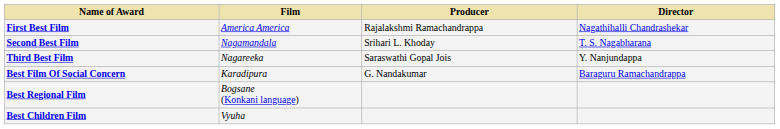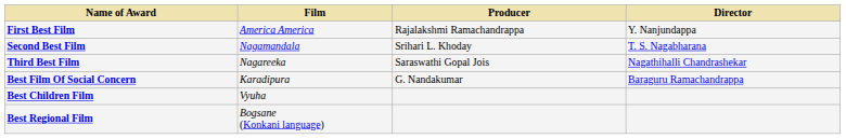 <table class="wikitable" style="width:100%;">
 <tr>
 <th style="background-color:#EFE4B0;">Name of Award</th>
 <th style="background-color:#EFE4B0;">Film</th>
 <th style="background-color:#EFE4B0;">Producer</th>
 <th style="background-color:#EFE4B0;">Director</th>
 </tr>
 <tr style="background-color:#F4F4F4">
 <td><strong><a href='#'>First Best Film</a></strong></td>
 <td><em><a href='#'>America America</a></em></td>
 <td>Rajalakshmi Ramachandrappa</td>
-<td><a href='#'>Nagathihalli Chandrashekar</a></td>
+<td>Y. Nanjundappa</td>
 </tr>
 <tr style="background-color:#F4F4F4">
 <td><strong><a href='#'>Second Best Film</a></strong></td>
 <td><em><a href='#'>Nagamandala</a></em></td>
 <td>Srihari L. Khoday</td>
 <td><a href='#'>T. S. Nagabharana</a></td>
 </tr>
 <tr style="background-color:#F4F4F4">
 <td><strong><a href='#'>Third Best Film</a></strong></td>
 <td><em>Nagareeka</em></td>
 <td>Saraswathi Gopal Jois</td>
-<td>Y. Nanjundappa</td>
+<td><a href='#'>Nagathihalli Chandrashekar</a></td>
 </tr>
 <tr style="background-color:#F4F4F4">
 <td><strong><a href='#'>Best Film Of Social Concern</a></strong></td>
 <td><em>Karadipura</em></td>
 <td>G. Nandakumar</td>
 <td><a href='#'>Baraguru Ramachandrappa</a></td>
 </tr>
 <tr style="background-color:#F4F4F4">
+<td><strong><a href='#'>Best Children Film</a></strong></td>
+<td><em>Vyuha</em></td>
+<td></td>
+<td></td>
+</tr>
+<tr style="background-color:#F4F4F4">
 <td><strong><a href='#'>Best Regional Film</a></strong></td>
 <td><em>Bogsane</em><br>(<a href='#'>Konkani language</a>)</td>
 <td></td>
 <td></td>
 </tr>
-<tr style="background-color:#F4F4F4">
-<td><strong><a href='#'>Best Children Film</a></strong></td>
-<td><em>Vyuha</em></td>
-<td></td>
-<td></td>
-</tr>
 </table>
